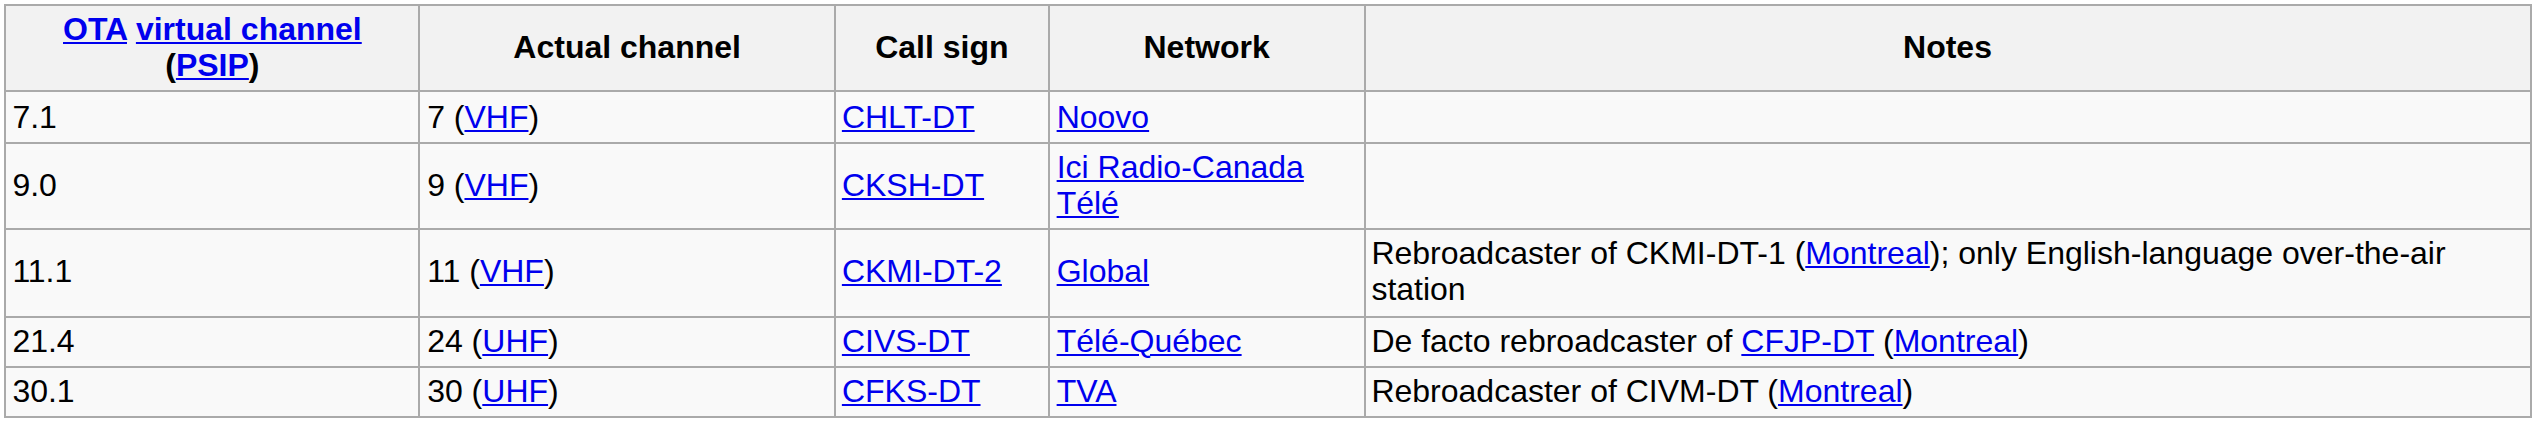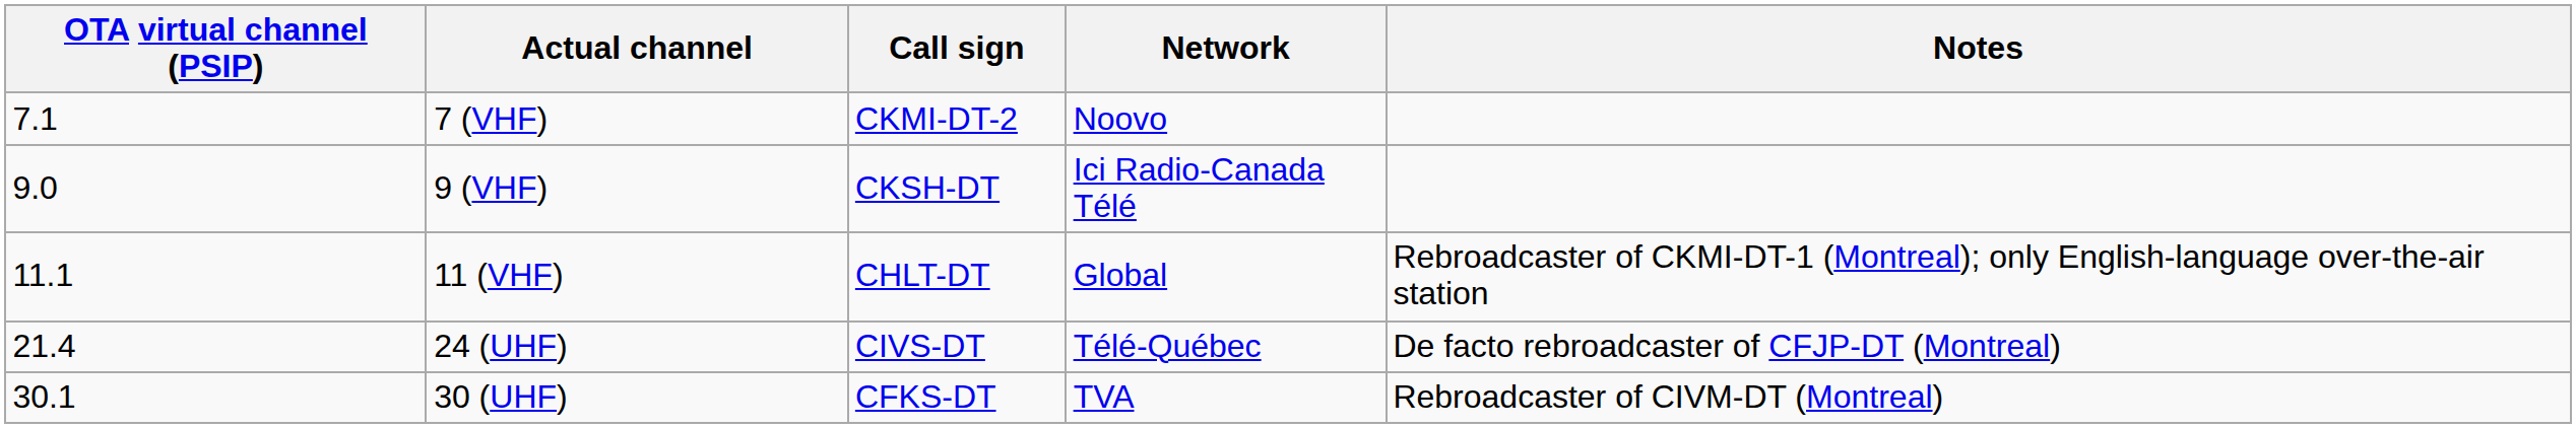 <table class="wikitable sortable" width="100%">
 <tr>
 <th scope="col" style="width: 200px;"><a href='#'>OTA</a> <a href='#'>virtual channel</a> (<a href='#'>PSIP</a>)</th>
 <th scope="col" style="width: 200px;">Actual channel</th>
 <th scope="col" style="width: 100px;">Call sign</th>
 <th scope="col" style="width: 150px;">Network</th>
 <th>Notes</th>
 </tr>
 <tr>
 <td>7.1</td>
 <td>7 (<a href='#'>VHF</a>)</td>
-<td><a href='#'>CHLT-DT</a></td>
+<td><a href='#'>CKMI-DT-2</a></td>
 <td><a href='#'>Noovo</a></td>
 <td></td>
 </tr>
 <tr>
 <td>9.0</td>
 <td>9 (<a href='#'>VHF</a>)</td>
 <td><a href='#'>CKSH-DT</a></td>
 <td><a href='#'>Ici Radio-Canada Télé</a></td>
 <td></td>
 </tr>
 <tr>
 <td>11.1</td>
 <td>11 (<a href='#'>VHF</a>)</td>
-<td><a href='#'>CKMI-DT-2</a></td>
+<td><a href='#'>CHLT-DT</a></td>
 <td><a href='#'>Global</a></td>
 <td>Rebroadcaster of CKMI-DT-1 (<a href='#'>Montreal</a>); only English-language over-the-air station</td>
 </tr>
 <tr>
 <td>21.4</td>
 <td>24 (<a href='#'>UHF</a>)</td>
 <td><a href='#'>CIVS-DT</a></td>
 <td><a href='#'>Télé-Québec</a></td>
 <td>De facto rebroadcaster of <a href='#'>CFJP-DT</a> (<a href='#'>Montreal</a>)</td>
 </tr>
 <tr>
 <td>30.1</td>
 <td>30 (<a href='#'>UHF</a>)</td>
 <td><a href='#'>CFKS-DT</a></td>
 <td><a href='#'>TVA</a></td>
 <td>Rebroadcaster of CIVM-DT (<a href='#'>Montreal</a>)</td>
 </tr>
 </table>
